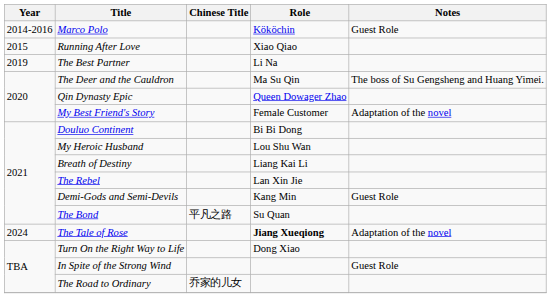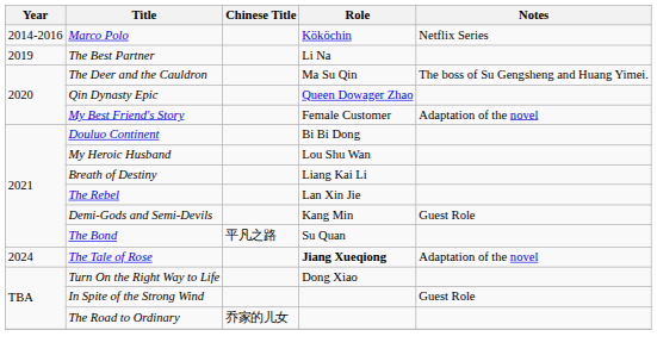 <table class="wikitable">
 <tr>
 <th>Year</th>
 <th>Title</th>
 <th>Chinese Title</th>
 <th>Role</th>
 <th>Notes</th>
 </tr>
 <tr>
 <td>2014-2016</td>
 <td><em><a href='#'>Marco Polo</a></em></td>
 <td></td>
 <td><a href='#'>Kököchin</a></td>
-<td>Guest Role</td>
-</tr>
-<tr>
-<td>2015</td>
-<td><em>Running After Love</em></td>
-<td></td>
-<td>Xiao Qiao</td>
-<td></td>
+<td>Netflix Series</td>
 </tr>
 <tr>
 <td>2019</td>
 <td><em>The Best Partner</em></td>
 <td></td>
 <td>Li Na</td>
 <td></td>
 </tr>
 <tr>
 <td rowspan="3">2020</td>
 <td><em>The Deer and the Cauldron</em></td>
 <td></td>
 <td>Ma Su Qin</td>
 <td>The boss of Su Gengsheng and Huang Yimei.</td>
 </tr>
 <tr>
 <td><em>Qin Dynasty Epic</em></td>
 <td></td>
 <td><a href='#'>Queen Dowager Zhao</a></td>
 <td></td>
 </tr>
 <tr>
 <td><em><a href='#'>My Best Friend's Story</a></em></td>
 <td></td>
 <td>Female Customer</td>
 <td>Adaptation of the <a href='#'>novel</a></td>
 </tr>
 <tr>
 <td rowspan=6>2021</td>
 <td><em><a href='#'>Douluo Continent</a></em></td>
 <td></td>
 <td>Bi Bi Dong</td>
 <td></td>
 </tr>
 <tr>
 <td><em>My Heroic Husband</em></td>
 <td></td>
 <td>Lou Shu Wan</td>
 <td></td>
 </tr>
 <tr>
 <td><em>Breath of Destiny</em></td>
 <td></td>
 <td>Liang Kai Li</td>
 <td></td>
 </tr>
 <tr>
 <td><em><a href='#'>The Rebel</a></em></td>
 <td></td>
 <td>Lan Xin Jie</td>
 <td></td>
 </tr>
 <tr>
 <td><em>Demi-Gods and Semi-Devils</em></td>
 <td></td>
 <td>Kang Min</td>
 <td>Guest Role</td>
 </tr>
 <tr>
 <td><em><a href='#'>The Bond</a></em></td>
 <td>平凡之路</td>
 <td>Su Quan</td>
 <td></td>
 </tr>
 <tr>
 <td rowspan=1>2024</td>
 <td><em><a href='#'>The Tale of Rose</a></em></td>
 <td></td>
 <td><strong>Jiang Xueqiong</strong></td>
 <td>Adaptation of the <a href='#'>novel</a></td>
 </tr>
 <tr>
 <td rowspan=3>TBA</td>
 <td><em>Turn On the Right Way to Life</em></td>
 <td></td>
 <td>Dong Xiao</td>
 <td></td>
 </tr>
 <tr>
 <td><em>	In Spite of the Strong Wind</em></td>
 <td></td>
 <td></td>
 <td>Guest Role</td>
 </tr>
 <tr>
 <td><em>The Road to Ordinary</em></td>
 <td>乔家的儿女</td>
 <td></td>
 <td></td>
 </tr>
 <tr>
 </tr>
 </table>
